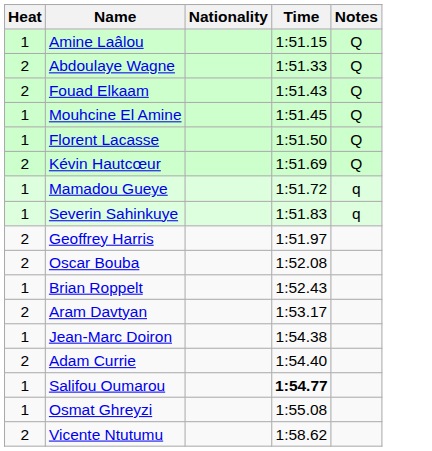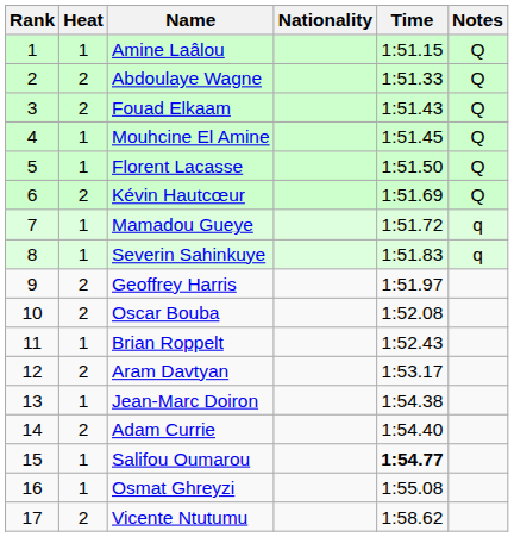 <table class="wikitable sortable" style="text-align:center; font-size:95%">
 <tr>
+<th>Rank</th>
 <th>Heat</th>
 <th>Name</th>
 <th>Nationality</th>
 <th>Time</th>
 <th>Notes</th>
 </tr>
 <tr bgcolor=ccffcc>
 <td>1</td>
+<td>1</td>
 <td align=left><a href='#'>Amine Laâlou</a></td>
 <td align=left></td>
 <td>1:51.15</td>
 <td>Q</td>
 </tr>
 <tr bgcolor=ccffcc>
 <td>2</td>
+<td>2</td>
 <td align=left><a href='#'>Abdoulaye Wagne</a></td>
 <td align=left></td>
 <td>1:51.33</td>
 <td>Q</td>
 </tr>
 <tr bgcolor=ccffcc>
+<td>3</td>
 <td>2</td>
 <td align=left><a href='#'>Fouad Elkaam</a></td>
 <td align=left></td>
 <td>1:51.43</td>
 <td>Q</td>
 </tr>
 <tr bgcolor=ccffcc>
+<td>4</td>
 <td>1</td>
 <td align=left><a href='#'>Mouhcine El Amine</a></td>
 <td align=left></td>
 <td>1:51.45</td>
 <td>Q</td>
 </tr>
 <tr bgcolor=ccffcc>
+<td>5</td>
 <td>1</td>
 <td align=left><a href='#'>Florent Lacasse</a></td>
 <td align=left></td>
 <td>1:51.50</td>
 <td>Q</td>
 </tr>
 <tr bgcolor=ccffcc>
+<td>6</td>
 <td>2</td>
 <td align=left><a href='#'>Kévin Hautcœur</a></td>
 <td align=left></td>
 <td>1:51.69</td>
 <td>Q</td>
 </tr>
 <tr bgcolor=ddffdd>
+<td>7</td>
 <td>1</td>
 <td align=left><a href='#'>Mamadou Gueye</a></td>
 <td align=left></td>
 <td>1:51.72</td>
 <td>q</td>
 </tr>
 <tr bgcolor=ddffdd>
+<td>8</td>
 <td>1</td>
 <td align=left><a href='#'>Severin Sahinkuye</a></td>
 <td align=left></td>
 <td>1:51.83</td>
 <td>q</td>
 </tr>
 <tr>
+<td>9</td>
 <td>2</td>
 <td align=left><a href='#'>Geoffrey Harris</a></td>
 <td align=left></td>
 <td>1:51.97</td>
 <td></td>
 </tr>
 <tr>
+<td>10</td>
 <td>2</td>
 <td align=left><a href='#'>Oscar Bouba</a></td>
 <td align=left></td>
 <td>1:52.08</td>
 <td></td>
 </tr>
 <tr>
+<td>11</td>
 <td>1</td>
 <td align=left><a href='#'>Brian Roppelt</a></td>
 <td align=left></td>
 <td>1:52.43</td>
 <td></td>
 </tr>
 <tr>
+<td>12</td>
 <td>2</td>
 <td align=left><a href='#'>Aram Davtyan</a></td>
 <td align=left></td>
 <td>1:53.17</td>
 <td></td>
 </tr>
 <tr>
+<td>13</td>
 <td>1</td>
 <td align=left><a href='#'>Jean-Marc Doiron</a></td>
 <td align=left></td>
 <td>1:54.38</td>
 <td></td>
 </tr>
 <tr>
+<td>14</td>
 <td>2</td>
 <td align=left><a href='#'>Adam Currie</a></td>
 <td align=left></td>
 <td>1:54.40</td>
 <td></td>
 </tr>
 <tr>
+<td>15</td>
 <td>1</td>
 <td align=left><a href='#'>Salifou Oumarou</a></td>
 <td align=left></td>
 <td><strong>1:54.77</strong></td>
 <td></td>
 </tr>
 <tr>
+<td>16</td>
 <td>1</td>
 <td align=left><a href='#'>Osmat Ghreyzi</a></td>
 <td align=left></td>
 <td>1:55.08</td>
 <td></td>
 </tr>
 <tr>
+<td>17</td>
 <td>2</td>
 <td align=left><a href='#'>Vicente Ntutumu</a></td>
 <td align=left></td>
 <td>1:58.62</td>
 <td></td>
 </tr>
 </table>
